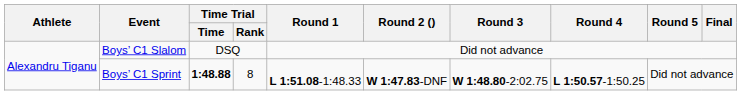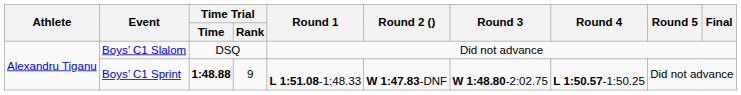 <table class="wikitable" border="1" style="font-size:90%">
 <tr>
 <th rowspan=2>Athlete</th>
 <th rowspan=2>Event</th>
 <th colspan=2>Time Trial</th>
 <th rowspan=2>Round 1</th>
 <th rowspan=2>Round 2 ()</th>
 <th rowspan=2>Round 3</th>
 <th rowspan=2>Round 4</th>
 <th rowspan=2>Round 5</th>
 <th rowspan=2>Final</th>
 </tr>
 <tr>
 <th>Time</th>
 <th>Rank</th>
 </tr>
 <tr>
 <td rowspan=2><a href='#'>Alexandru Tiganu</a></td>
 <td><a href='#'>Boys’ C1 Slalom</a></td>
 <td align=center colspan=2>DSQ</td>
 <td align=center colspan=6>Did not advance</td>
 </tr>
 <tr>
 <td><a href='#'>Boys’ C1 Sprint</a></td>
 <td align=center><strong>1:48.88</strong></td>
-<td align=center>8</td>
+<td align=center>9</td>
 <td align=center><br><strong>L</strong> <strong>1:51.08</strong>-1:48.33</td>
 <td align=center><br><strong>W</strong> <strong>1:47.83</strong>-DNF</td>
 <td align=center><br><strong>W</strong> <strong>1:48.80</strong>-2:02.75</td>
 <td align=center><br><strong>L</strong> <strong>1:50.57</strong>-1:50.25</td>
 <td align=center colspan=2>Did not advance</td>
 </tr>
 </table>
